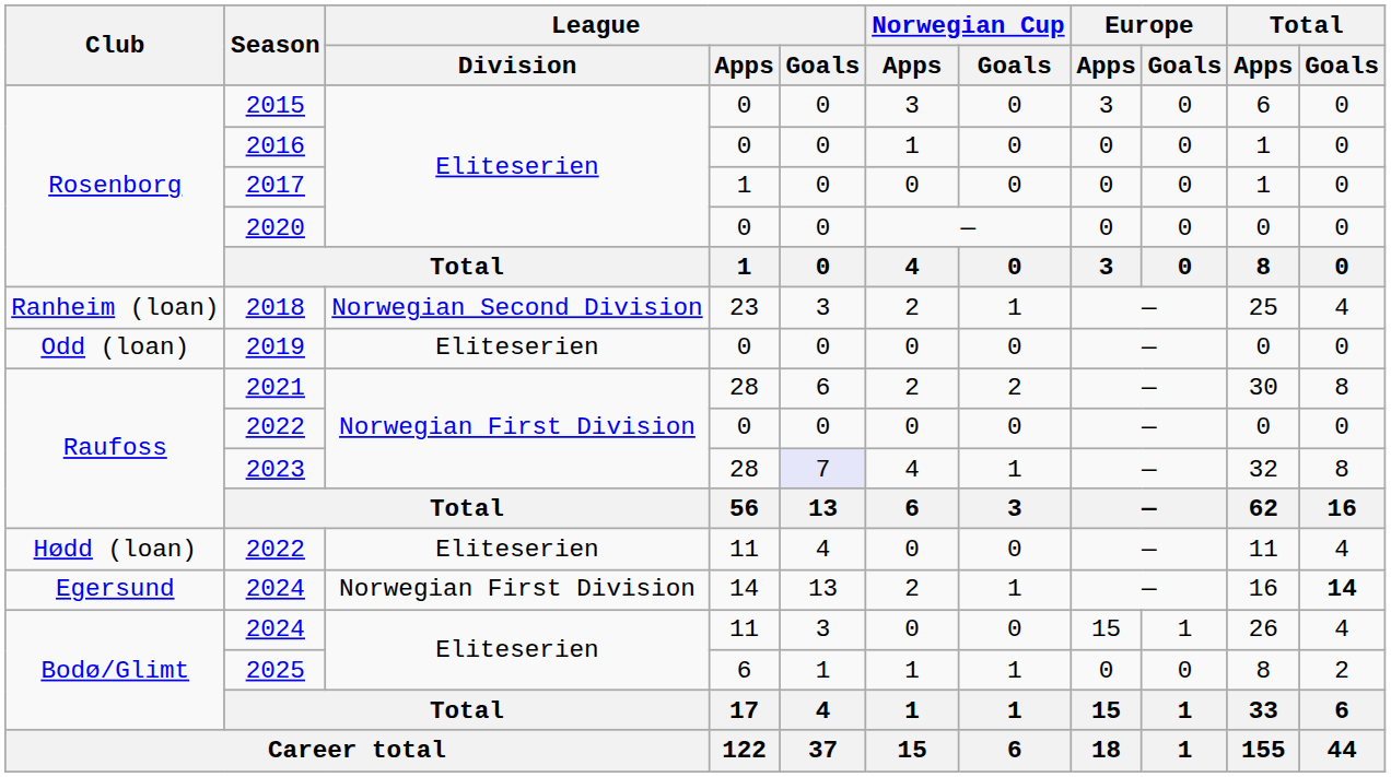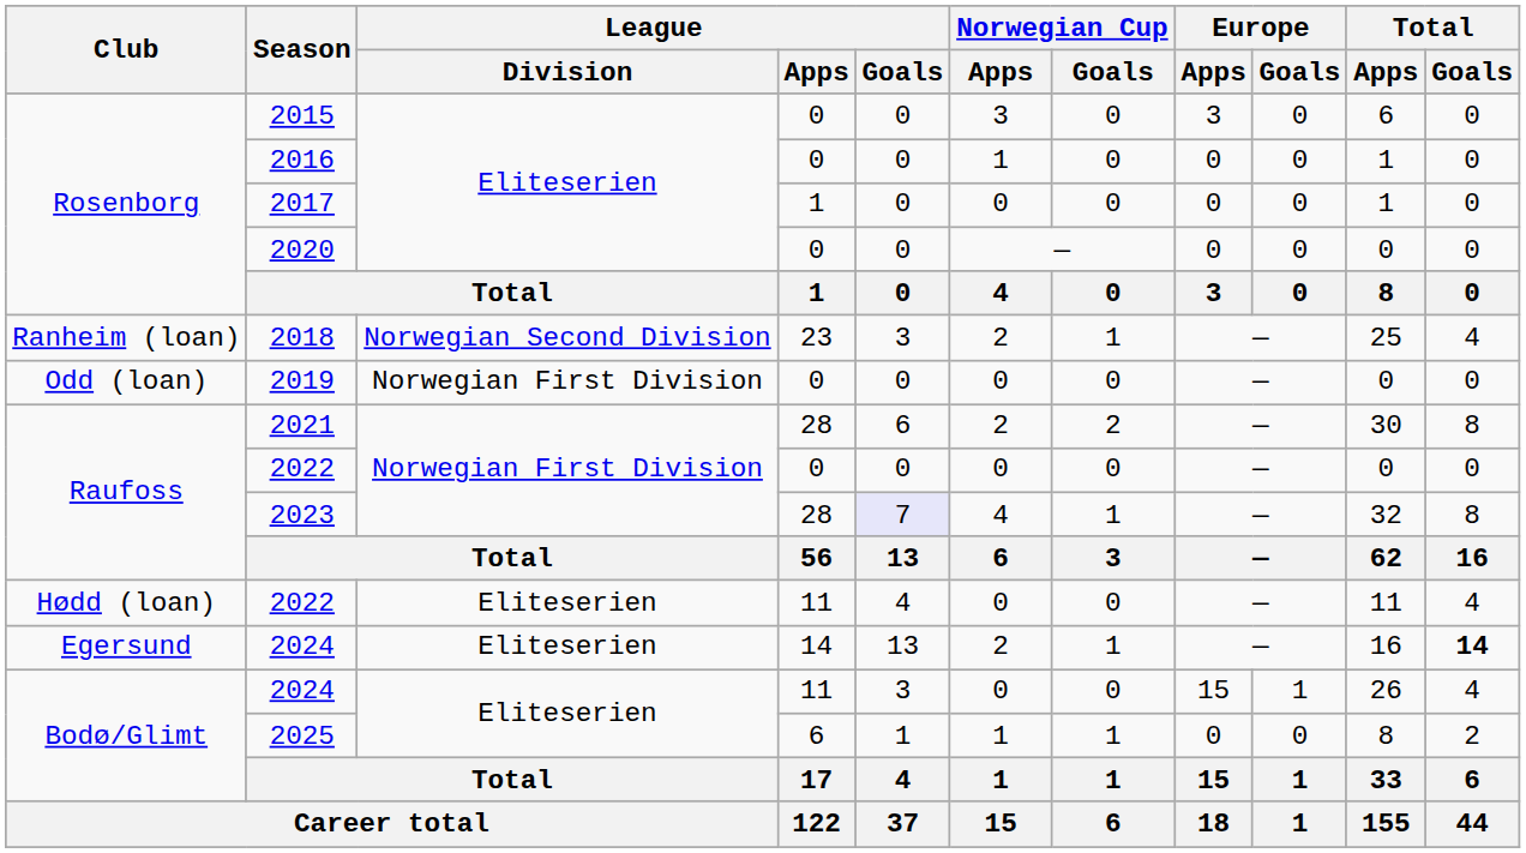 <table class="wikitable" style="text-align:center">
 <tr>
 <th rowspan="2">Club</th>
 <th rowspan="2">Season</th>
 <th colspan="3">League</th>
 <th colspan="2"><a href='#'>Norwegian Cup</a></th>
 <th colspan="2">Europe</th>
 <th colspan="2">Total</th>
 </tr>
 <tr>
 <th>Division</th>
 <th>Apps</th>
 <th>Goals</th>
 <th>Apps</th>
 <th>Goals</th>
 <th>Apps</th>
 <th>Goals</th>
 <th>Apps</th>
 <th>Goals</th>
 </tr>
 <tr>
 <td rowspan="5"><a href='#'>Rosenborg</a></td>
 <td><a href='#'>2015</a></td>
 <td rowspan="4"><a href='#'>Eliteserien</a></td>
 <td>0</td>
 <td>0</td>
 <td>3</td>
 <td>0</td>
 <td>3</td>
 <td>0</td>
 <td>6</td>
 <td>0</td>
 </tr>
 <tr>
 <td><a href='#'>2016</a></td>
 <td>0</td>
 <td>0</td>
 <td>1</td>
 <td>0</td>
 <td>0</td>
 <td>0</td>
 <td>1</td>
 <td>0</td>
 </tr>
 <tr>
 <td><a href='#'>2017</a></td>
 <td>1</td>
 <td>0</td>
 <td>0</td>
 <td>0</td>
 <td>0</td>
 <td>0</td>
 <td>1</td>
 <td>0</td>
 </tr>
 <tr>
 <td><a href='#'>2020</a></td>
 <td>0</td>
 <td>0</td>
 <td colspan="2">—</td>
 <td>0</td>
 <td>0</td>
 <td>0</td>
 <td>0</td>
 </tr>
 <tr>
 <th colspan="2">Total</th>
 <th>1</th>
 <th>0</th>
 <th>4</th>
 <th>0</th>
 <th>3</th>
 <th>0</th>
 <th>8</th>
 <th>0</th>
 </tr>
 <tr>
 <td><a href='#'>Ranheim</a> (loan)</td>
 <td><a href='#'>2018</a></td>
 <td><a href='#'>Norwegian Second Division</a></td>
 <td>23</td>
 <td>3</td>
 <td>2</td>
 <td>1</td>
 <td colspan="2">—</td>
 <td>25</td>
 <td>4</td>
 </tr>
 <tr>
 <td><a href='#'>Odd</a> (loan)</td>
 <td><a href='#'>2019</a></td>
-<td>Eliteserien</td>
+<td>Norwegian First Division</td>
 <td>0</td>
 <td>0</td>
 <td>0</td>
 <td>0</td>
 <td colspan="2">—</td>
 <td>0</td>
 <td>0</td>
 </tr>
 <tr>
 <td rowspan="4"><a href='#'>Raufoss</a></td>
 <td><a href='#'>2021</a></td>
 <td rowspan="3"><a href='#'>Norwegian First Division</a></td>
 <td>28</td>
 <td>6</td>
 <td>2</td>
 <td>2</td>
 <td colspan="2">—</td>
 <td>30</td>
 <td>8</td>
 </tr>
 <tr>
 <td><a href='#'>2022</a></td>
 <td>0</td>
 <td>0</td>
 <td>0</td>
 <td>0</td>
 <td colspan="2">—</td>
 <td>0</td>
 <td>0</td>
 </tr>
 <tr>
 <td><a href='#'>2023</a></td>
 <td>28</td>
 <td style="background: lavender;">7</td>
 <td>4</td>
 <td>1</td>
 <td colspan="2">—</td>
 <td>32</td>
 <td>8</td>
 </tr>
 <tr>
 <th colspan="2">Total</th>
 <th>56</th>
 <th>13</th>
 <th>6</th>
 <th>3</th>
 <th colspan="2">—</th>
 <th>62</th>
 <th>16</th>
 </tr>
 <tr>
 <td><a href='#'>Hødd</a> (loan)</td>
 <td><a href='#'>2022</a></td>
 <td>Eliteserien</td>
 <td>11</td>
 <td>4</td>
 <td>0</td>
 <td>0</td>
 <td colspan="2">—</td>
 <td>11</td>
 <td>4</td>
 </tr>
 <tr>
 <td><a href='#'>Egersund</a></td>
 <td><a href='#'>2024</a></td>
-<td>Norwegian First Division</td>
+<td>Eliteserien</td>
 <td>14</td>
 <td>13</td>
 <td>2</td>
 <td>1</td>
 <td colspan="2">—</td>
 <td>16</td>
 <td><strong>14</strong></td>
 </tr>
 <tr>
 <td rowspan="3"><a href='#'>Bodø/Glimt</a></td>
 <td><a href='#'>2024</a></td>
 <td rowspan="2">Eliteserien</td>
 <td>11</td>
 <td>3</td>
 <td>0</td>
 <td>0</td>
 <td>15</td>
 <td>1</td>
 <td>26</td>
 <td>4</td>
 </tr>
 <tr>
 <td><a href='#'>2025</a></td>
 <td>6</td>
 <td>1</td>
 <td>1</td>
 <td>1</td>
 <td>0</td>
 <td>0</td>
 <td>8</td>
 <td>2</td>
 </tr>
 <tr>
 <th colspan="2">Total</th>
 <th>17</th>
 <th>4</th>
 <th>1</th>
 <th>1</th>
 <th>15</th>
 <th>1</th>
 <th>33</th>
 <th>6</th>
 </tr>
 <tr>
 <th colspan="3">Career total</th>
 <th>122</th>
 <th>37</th>
 <th>15</th>
 <th>6</th>
 <th>18</th>
 <th>1</th>
 <th>155</th>
 <th>44</th>
 </tr>
 </table>
